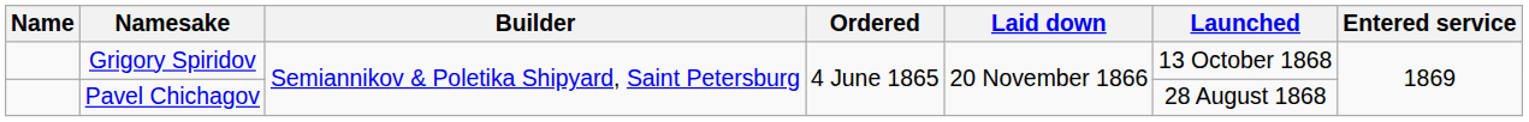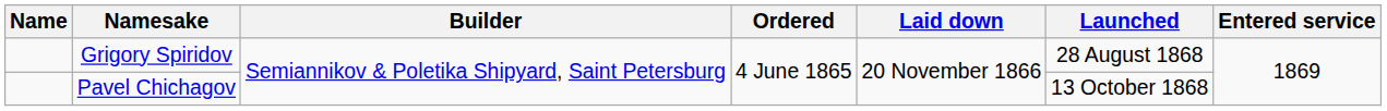 <table class=wikitable>
 <tr>
 <th>Name</th>
 <th>Namesake</th>
 <th>Builder</th>
 <th>Ordered</th>
 <th><a href='#'>Laid down</a></th>
 <th><a href='#'>Launched</a></th>
 <th>Entered service</th>
 </tr>
 <tr valign=middle>
 <td></td>
 <td align=center><a href='#'>Grigory Spiridov</a></td>
 <td rowspan=2  align=center><a href='#'>Semiannikov & Poletika Shipyard</a>, <a href='#'>Saint Petersburg</a></td>
 <td rowspan=2  align=center>4 June 1865</td>
 <td rowspan=2  align=center>20 November 1866</td>
-<td align=center>13 October 1868</td>
+<td align=center>28 August 1868</td>
 <td rowspan=2  align=center>1869</td>
 </tr>
 <tr valign=middle>
 <td></td>
 <td align=center><a href='#'>Pavel Chichagov</a></td>
-<td align=center>28 August 1868</td>
+<td align=center>13 October 1868</td>
 </tr>
 </table>
